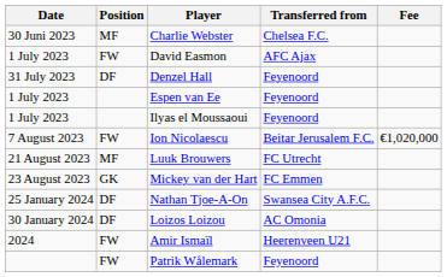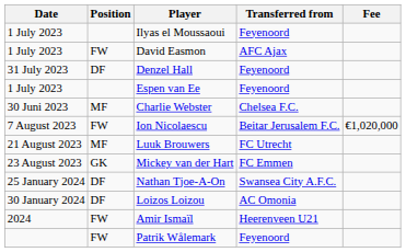 <table class="wikitable">
 <tr>
 <th>Date</th>
 <th>Position</th>
 <th>Player</th>
 <th>Transferred from</th>
 <th>Fee</th>
 </tr>
 <tr>
-<td>30 Juni 2023</td>
-<td>MF</td>
-<td> <a href='#'>Charlie Webster</a></td>
-<td> <a href='#'>Chelsea F.C.</a></td>
+<td>1 July 2023</td>
+<td></td>
+<td> Ilyas el Moussaoui</td>
+<td> <a href='#'>Feyenoord</a></td>
 <td></td>
 </tr>
 <tr>
 <td>1 July 2023</td>
 <td>FW</td>
 <td> David Easmon</td>
 <td> <a href='#'>AFC Ajax</a></td>
 <td></td>
 </tr>
 <tr>
 <td>31 July 2023</td>
 <td>DF</td>
 <td> <a href='#'>Denzel Hall</a></td>
 <td> <a href='#'>Feyenoord</a></td>
 <td></td>
 </tr>
 <tr>
 <td>1 July 2023</td>
 <td></td>
 <td> <a href='#'>Espen van Ee</a></td>
 <td> <a href='#'>Feyenoord</a></td>
 <td></td>
 </tr>
 <tr>
-<td>1 July 2023</td>
-<td></td>
-<td> Ilyas el Moussaoui</td>
-<td> <a href='#'>Feyenoord</a></td>
+<td>30 Juni 2023</td>
+<td>MF</td>
+<td> <a href='#'>Charlie Webster</a></td>
+<td> <a href='#'>Chelsea F.C.</a></td>
 <td></td>
 </tr>
 <tr>
 <td>7 August 2023</td>
 <td>FW</td>
 <td> <a href='#'>Ion Nicolaescu</a></td>
 <td> <a href='#'>Beitar Jerusalem F.C.</a></td>
 <td>€1,020,000</td>
 </tr>
 <tr>
 <td>21 August 2023</td>
 <td>MF</td>
 <td> <a href='#'>Luuk Brouwers</a></td>
 <td> <a href='#'>FC Utrecht</a></td>
 <td></td>
 </tr>
 <tr>
 <td>23 August 2023</td>
 <td>GK</td>
 <td> <a href='#'>Mickey van der Hart</a></td>
 <td> <a href='#'>FC Emmen</a></td>
 <td></td>
 </tr>
 <tr>
 <td>25 January 2024</td>
 <td>DF</td>
 <td> <a href='#'>Nathan Tjoe-A-On</a></td>
 <td> <a href='#'>Swansea City A.F.C.</a></td>
 <td></td>
 </tr>
 <tr>
 <td>30 January 2024</td>
 <td>DF</td>
 <td> <a href='#'>Loizos Loizou</a></td>
 <td> <a href='#'>AC Omonia</a></td>
 <td></td>
 </tr>
 <tr>
 <td>2024</td>
 <td>FW</td>
 <td> <a href='#'>Amir Ismaïl</a></td>
 <td> <a href='#'>Heerenveen U21</a></td>
 <td></td>
 </tr>
 <tr>
 <td></td>
 <td>FW</td>
 <td> <a href='#'>Patrik Wålemark</a></td>
 <td> <a href='#'>Feyenoord</a></td>
 <td></td>
 </tr>
 </table>
